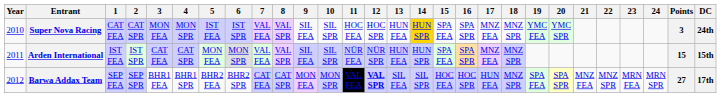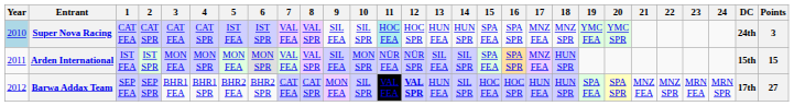 <table class="wikitable" style="text-align:center; font-size:85%">
 <tr>
 <th>Year</th>
 <th>Entrant</th>
 <th>1</th>
 <th>2</th>
 <th>3</th>
 <th>4</th>
 <th>5</th>
 <th>6</th>
 <th>7</th>
 <th>8</th>
 <th>9</th>
 <th>10</th>
 <th>11</th>
 <th>12</th>
 <th>13</th>
 <th>14</th>
 <th>15</th>
 <th>16</th>
 <th>17</th>
 <th>18</th>
 <th>19</th>
 <th>20</th>
 <th>21</th>
 <th>22</th>
 <th>23</th>
 <th>24</th>
+<th>DC</th>
 <th>Points</th>
-<th>DC</th>
 </tr>
 <tr>
-<td><a href='#'>2010</a></td>
+<td style="background: lightblue;"><a href='#'>2010</a></td>
 <th nowrap><a href='#'>Super Nova Racing</a></th>
 <td style="background:#CFCFFF;"><a href='#'>CAT<br>FEA</a><br></td>
 <td style="background:#CFCFFF;"><a href='#'>CAT<br>SPR</a><br></td>
-<td style="background:#CFCFFF;"><a href='#'>MON<br>FEA</a><br></td>
-<td style="background:#CFCFFF;"><a href='#'>MON<br>SPR</a><br></td>
+<td style="background:#CFCFFF;"><a href='#'>CAT<br>FEA</a><br></td>
+<td style="background:#CFCFFF;"><a href='#'>CAT<br>SPR</a><br></td>
 <td style="background:#CFCFFF;"><a href='#'>IST<br>FEA</a><br></td>
 <td style="background:#CFCFFF;"><a href='#'>IST<br>SPR</a><br></td>
 <td style="background:#EFCFFF;"><a href='#'>VAL<br>FEA</a><br></td>
 <td style="background:#EFCFFF;"><a href='#'>VAL<br>SPR</a><br></td>
 <td><a href='#'>SIL<br>FEA</a></td>
 <td><a href='#'>SIL<br>SPR</a></td>
-<td><a href='#'>HOC<br>FEA</a></td>
+<td style="background: paleturquoise;"><a href='#'>HOC<br>FEA</a></td>
 <td><a href='#'>HOC<br>SPR</a></td>
 <td><a href='#'>HUN<br>FEA</a></td>
-<td style="background: gold;"><a href='#'>HUN<br>SPR</a></td>
+<td><a href='#'>HUN<br>SPR</a></td>
 <td><a href='#'>SPA<br>FEA</a></td>
 <td><a href='#'>SPA<br>SPR</a></td>
 <td><a href='#'>MNZ<br>FEA</a></td>
 <td><a href='#'>MNZ<br>SPR</a></td>
 <td style="background:#DFFFDF;"><a href='#'>YMC<br>FEA</a><br></td>
 <td style="background:#DFFFDF;"><a href='#'>YMC<br>SPR</a><br></td>
 <td></td>
 <td></td>
 <td></td>
 <td></td>
+<th>24th</th>
 <th>3</th>
-<th>24th</th>
 </tr>
 <tr>
 <td><a href='#'>2011</a></td>
 <th nowrap><a href='#'>Arden International</a></th>
 <td style="background:#CFCFFF;"><a href='#'>IST<br>FEA</a><br></td>
 <td style="background:#DFFFDF;"><a href='#'>IST<br>SPR</a><br></td>
-<td style="background:#CFCFFF;"><a href='#'>CAT<br>FEA</a><br></td>
-<td style="background:#CFCFFF;"><a href='#'>CAT<br>SPR</a><br></td>
+<td style="background:#CFCFFF;"><a href='#'>MON<br>FEA</a><br></td>
+<td style="background:#CFCFFF;"><a href='#'>MON<br>SPR</a><br></td>
 <td style="background:#DFFFDF;"><a href='#'>MON<br>FEA</a><br></td>
 <td style="background:#DFDFDF;"><a href='#'>MON<br>SPR</a><br></td>
 <td style="background:#DFFFDF;"><a href='#'>VAL<br>FEA</a><br></td>
 <td style="background:#EFCFFF;"><a href='#'>VAL<br>SPR</a><br></td>
 <td style="background:#CFCFFF;"><a href='#'>SIL<br>FEA</a><br></td>
-<td style="background:#CFCFFF;"><a href='#'>SIL<br>SPR</a><br></td>
+<td style="background:#cfcfff;"><a href='#'>MON<br>SPR</a><br></td>
 <td style="background:#CFCFFF;"><a href='#'>NÜR<br>FEA</a><br></td>
 <td style="background:#CFCFFF;"><a href='#'>NÜR<br>SPR</a><br></td>
-<td style="background:#CFCFFF;"><a href='#'>HUN<br>FEA</a><br></td>
-<td style="background:#CFCFFF;"><a href='#'>HUN<br>SPR</a><br></td>
+<td style="background:#cfcfff;"><a href='#'>SIL<br>FEA</a><br></td>
+<td style="background:#cfcfff;"><a href='#'>SIL<br>SPR</a><br></td>
 <td style="background:#DFFFDF;"><a href='#'>SPA<br>FEA</a><br></td>
 <td style="background:#FFDF9F;"><a href='#'>SPA<br>SPR</a><br></td>
 <td style="background:#EFCFFF;"><a href='#'>MNZ<br>FEA</a><br></td>
-<td style="background:#CFCFFF;"><a href='#'>MNZ<br>SPR</a><br></td>
+<td style="background:#cfcfff;"><a href='#'>HUN<br>SPR</a><br></td>
 <td></td>
 <td></td>
 <td></td>
 <td></td>
 <td></td>
 <td></td>
+<th>15th</th>
 <th>15</th>
-<th>15th</th>
 </tr>
 <tr>
 <td><a href='#'>2012</a></td>
 <th nowrap><a href='#'>Barwa Addax Team</a></th>
 <td style="background:#cfcfff;"><a href='#'>SEP<br>FEA</a><br></td>
 <td style="background:#cfcfff;"><a href='#'>SEP<br>SPR</a><br></td>
 <td><a href='#'>BHR1<br>FEA</a></td>
 <td><a href='#'>BHR1<br>SPR</a></td>
 <td><a href='#'>BHR2<br>FEA</a></td>
 <td><a href='#'>BHR2<br>SPR</a></td>
 <td style="background:#cfcfff;"><a href='#'>CAT<br>FEA</a><br></td>
 <td style="background:#cfcfff;"><a href='#'>CAT<br>SPR</a><br></td>
 <td style="background:#EFCFFF;"><a href='#'>MON<br>FEA</a><br></td>
-<td style="background:#cfcfff;"><a href='#'>MON<br>SPR</a><br></td>
+<td style="background:#CFCFFF;"><a href='#'>SIL<br>SPR</a><br></td>
 <td style="background:#000000; color:white"><a href='#'><span>VAL<br>FEA</span></a><br></td>
 <td style="background:#cfcfff;"><strong><a href='#'>VAL<br>SPR</a><br></strong></td>
-<td style="background:#cfcfff;"><a href='#'>SIL<br>FEA</a><br></td>
+<td style="background:#CFCFFF;"><a href='#'>HUN<br>FEA</a><br></td>
 <td style="background:#cfcfff;"><a href='#'>SIL<br>SPR</a><br></td>
 <td style="background:#cfcfff;"><a href='#'>HOC<br>FEA</a><br></td>
 <td style="background:#cfcfff;"><a href='#'>HOC<br>SPR</a><br></td>
 <td style="background:#cfcfff;"><a href='#'>HUN<br>FEA</a><br></td>
-<td style="background:#CFCFFF;"><a href='#'>MNZ<br>SPR</a><br></td>
+<td style="background:#cfcfff;"><a href='#'>HUN<br>SPR</a><br></td>
 <td style="background:#DFFFDF;"><a href='#'>SPA<br>FEA</a><br></td>
 <td style="background:#ffffbf;"><a href='#'>SPA<br>SPR</a><br></td>
 <td><a href='#'>MNZ<br>FEA</a></td>
 <td><a href='#'>MNZ<br>SPR</a></td>
 <td><a href='#'>MRN<br>FEA</a></td>
 <td><a href='#'>MRN<br>SPR</a></td>
+<th>17th</th>
 <th>27</th>
-<th>17th</th>
 </tr>
 </table>
